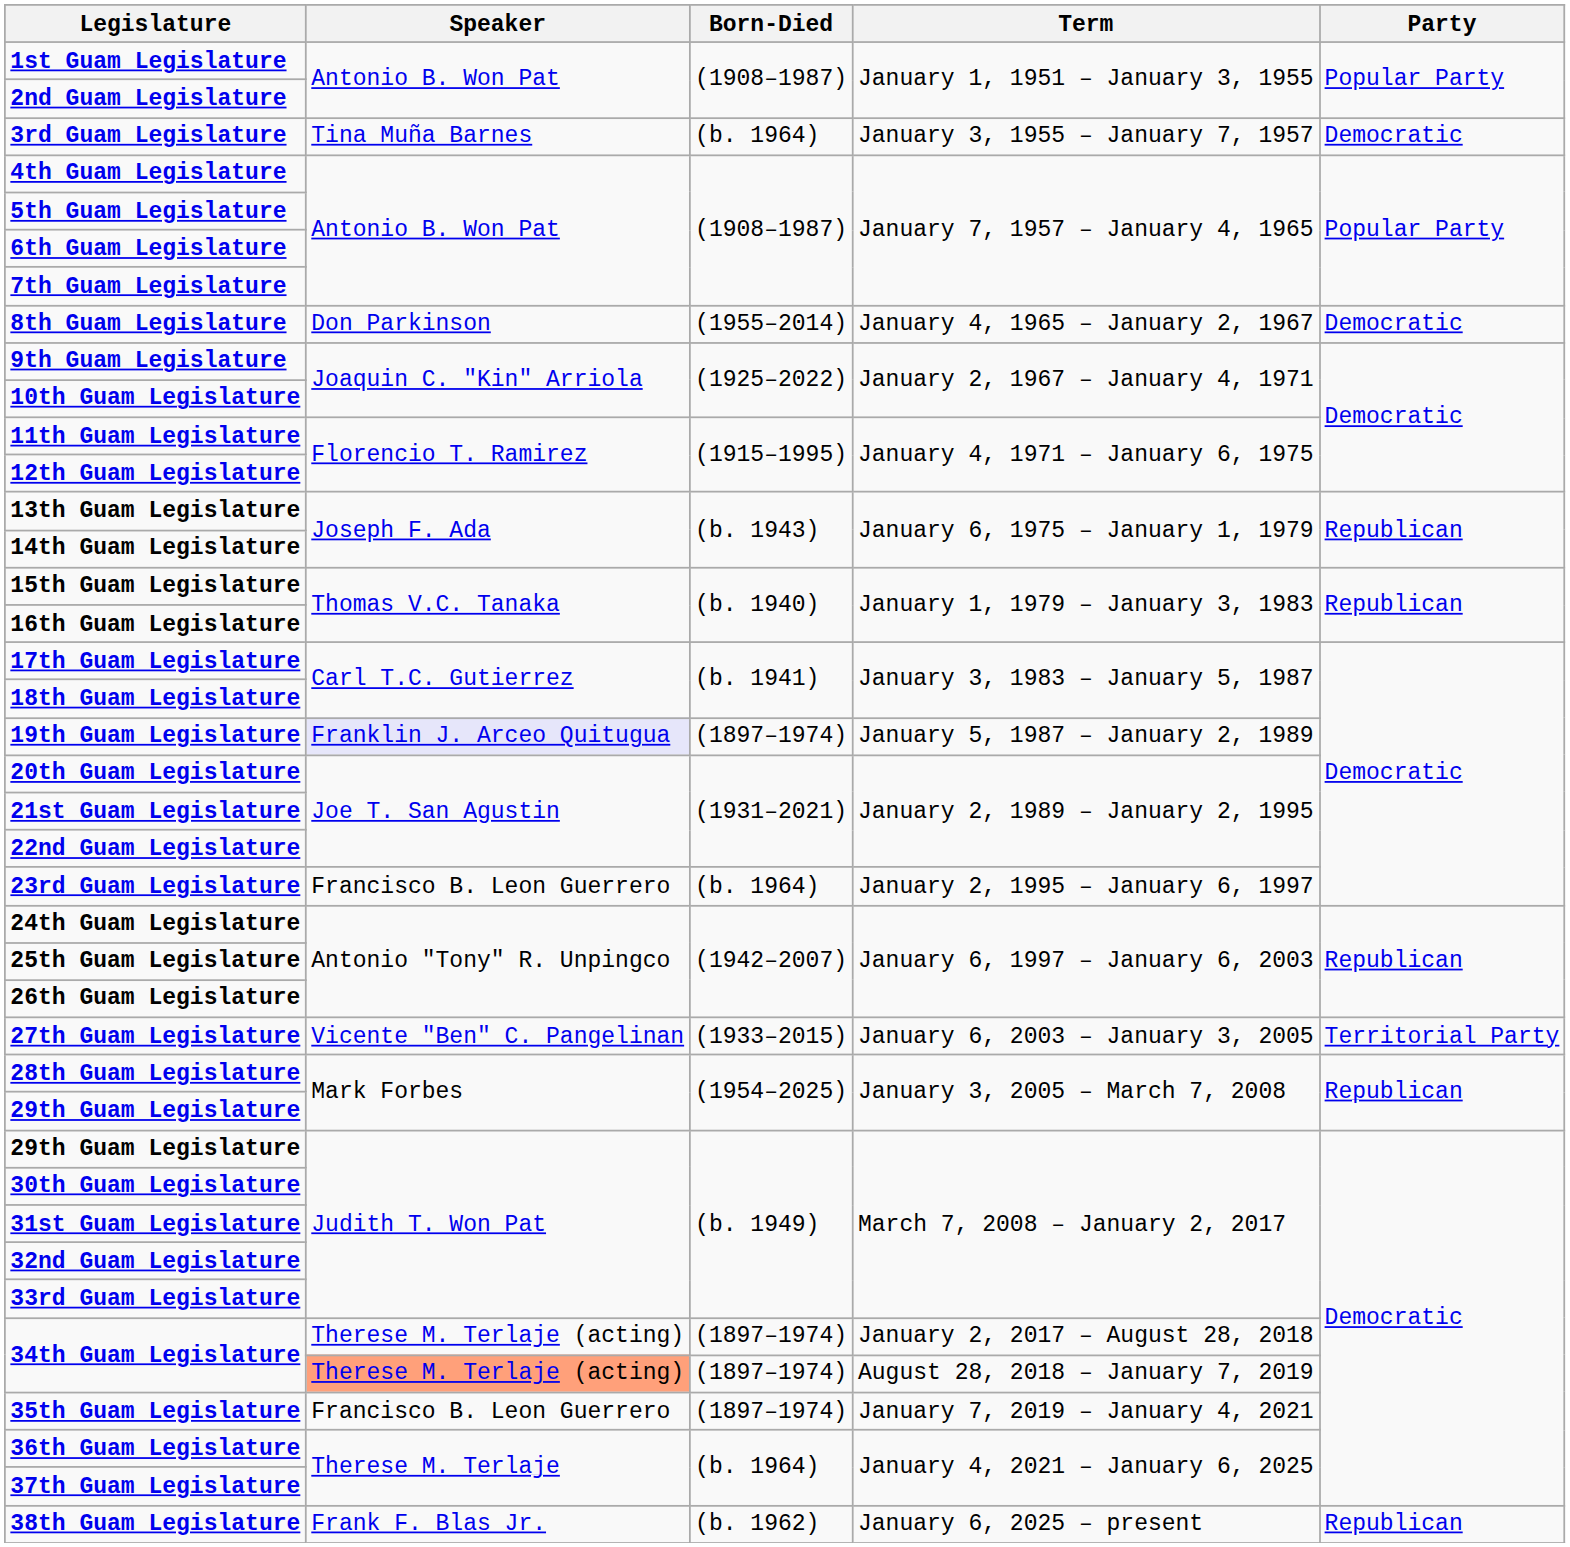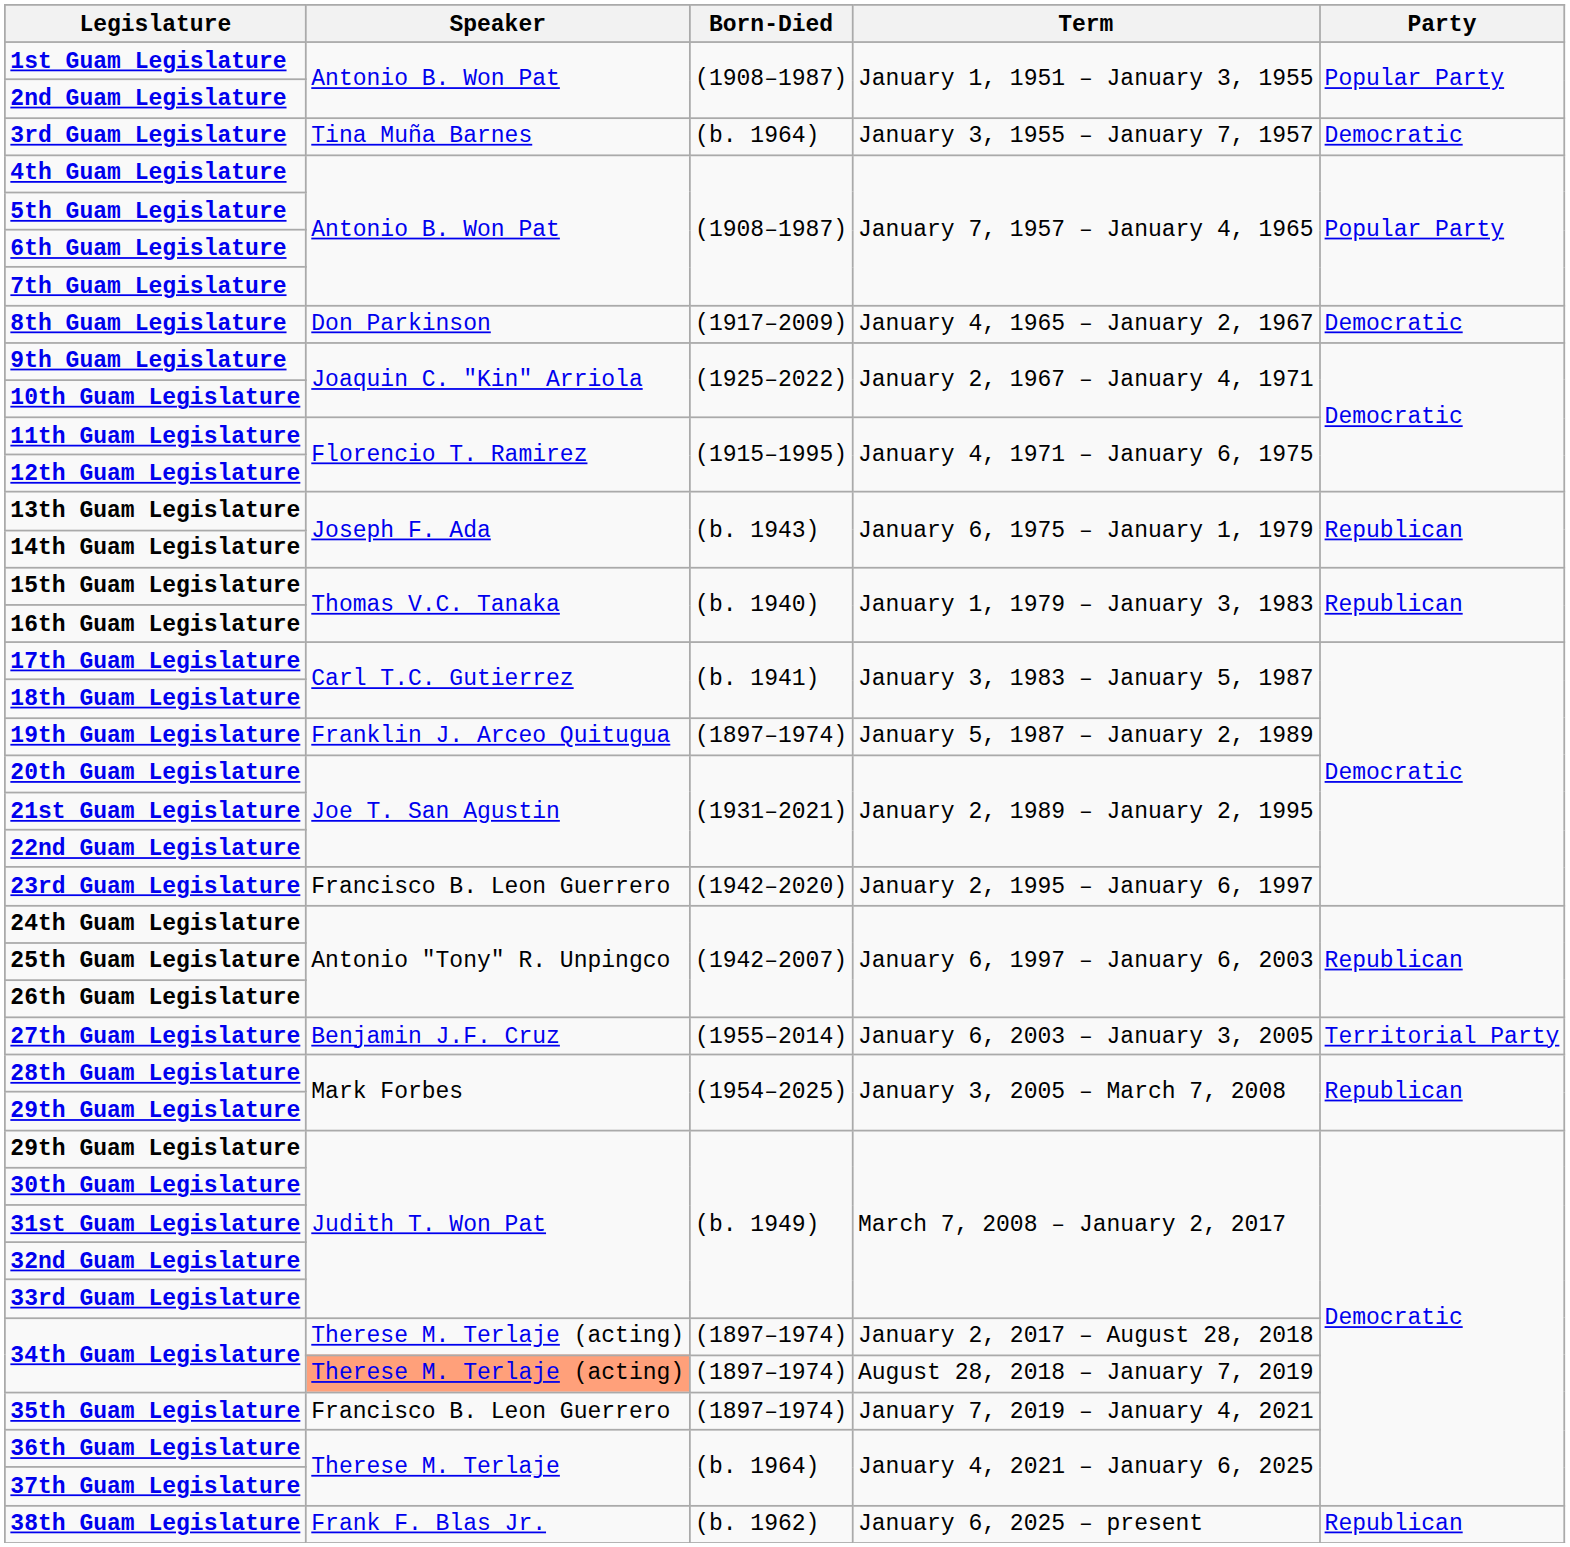 <table class="wikitable">
 <tr>
 <th>Legislature</th>
 <th>Speaker</th>
 <th>Born-Died</th>
 <th>Term</th>
 <th>Party</th>
 </tr>
 <tr>
 <td><strong><a href='#'>1st Guam Legislature</a></strong></td>
 <td rowspan=2><a href='#'>Antonio B. Won Pat</a></td>
 <td rowspan=2>(1908–1987)</td>
 <td rowspan=2>January 1, 1951 – January 3, 1955</td>
 <td rowspan=2 ><a href='#'>Popular Party</a></td>
 </tr>
 <tr>
 <td><strong><a href='#'>2nd Guam Legislature</a></strong></td>
 </tr>
 <tr>
 <td><strong><a href='#'>3rd Guam Legislature</a></strong></td>
 <td><a href='#'>Tina Muña Barnes</a></td>
 <td>(b. 1964)</td>
 <td>January 3, 1955 – January 7, 1957</td>
 <td><a href='#'>Democratic</a></td>
 </tr>
 <tr>
 <td><strong><a href='#'>4th Guam Legislature</a></strong></td>
 <td rowspan=4><a href='#'>Antonio B. Won Pat</a></td>
 <td rowspan=4>(1908–1987)</td>
 <td rowspan=4>January 7, 1957 – January 4, 1965</td>
 <td rowspan=4 ><a href='#'>Popular Party</a></td>
 </tr>
 <tr>
 <td><strong><a href='#'>5th Guam Legislature</a></strong></td>
 </tr>
 <tr>
 <td><strong><a href='#'>6th Guam Legislature</a></strong></td>
 </tr>
 <tr>
 <td><strong><a href='#'>7th Guam Legislature</a></strong></td>
 </tr>
 <tr>
 <td><strong><a href='#'>8th Guam Legislature</a></strong></td>
 <td><a href='#'>Don Parkinson</a></td>
-<td>(1955–2014)</td>
+<td>(1917–2009)</td>
 <td>January 4, 1965 – January 2, 1967</td>
 <td><a href='#'>Democratic</a></td>
 </tr>
 <tr>
 <td><strong><a href='#'>9th Guam Legislature</a></strong></td>
 <td rowspan=2><a href='#'>Joaquin C. "Kin" Arriola</a></td>
 <td rowspan=2>(1925–2022)</td>
 <td rowspan=2>January 2, 1967 – January 4, 1971</td>
 <td rowspan=4 ><a href='#'>Democratic</a></td>
 </tr>
 <tr>
 <td><strong><a href='#'>10th Guam Legislature</a></strong></td>
 </tr>
 <tr>
 <td><strong><a href='#'>11th Guam Legislature</a></strong></td>
 <td rowspan=2><a href='#'>Florencio T. Ramirez</a></td>
 <td rowspan=2>(1915–1995)</td>
 <td rowspan=2>January 4, 1971 – January 6, 1975</td>
 </tr>
 <tr>
 <td><strong><a href='#'>12th Guam Legislature</a></strong></td>
 </tr>
 <tr>
 <td><strong>13th Guam Legislature</strong></td>
 <td rowspan=2><a href='#'>Joseph F. Ada</a></td>
 <td rowspan=2>(b. 1943)</td>
 <td rowspan=2>January 6, 1975 – January 1, 1979</td>
 <td rowspan=2 ><a href='#'>Republican</a></td>
 </tr>
 <tr>
 <td><strong>14th Guam Legislature</strong></td>
 </tr>
 <tr>
 <td><strong>15th Guam Legislature</strong></td>
 <td rowspan=2><a href='#'>Thomas V.C. Tanaka</a></td>
 <td rowspan=2>(b. 1940)</td>
 <td rowspan=2>January 1, 1979 – January 3, 1983</td>
 <td rowspan=2 ><a href='#'>Republican</a></td>
 </tr>
 <tr>
 <td><strong>16th Guam Legislature</strong></td>
 </tr>
 <tr>
 <td><strong><a href='#'>17th Guam Legislature</a></strong></td>
 <td rowspan=2><a href='#'>Carl T.C. Gutierrez</a></td>
 <td rowspan=2>(b. 1941)</td>
 <td rowspan=2>January 3, 1983 – January 5, 1987</td>
 <td rowspan=7 ><a href='#'>Democratic</a></td>
 </tr>
 <tr>
 <td><strong><a href='#'>18th Guam Legislature</a></strong></td>
 </tr>
 <tr>
 <td><strong><a href='#'>19th Guam Legislature</a></strong></td>
-<td style="background: lavender;"><a href='#'>Franklin J. Arceo Quitugua</a></td>
+<td><a href='#'>Franklin J. Arceo Quitugua</a></td>
 <td>(1897–1974)</td>
 <td>January 5, 1987 – January 2, 1989</td>
 </tr>
 <tr>
 <td><strong><a href='#'>20th Guam Legislature</a></strong></td>
 <td rowspan=3><a href='#'>Joe T. San Agustin</a></td>
 <td rowspan=3>(1931–2021)</td>
 <td rowspan=3>January 2, 1989 – January 2, 1995</td>
 </tr>
 <tr>
 <td><strong><a href='#'>21st Guam Legislature</a></strong></td>
 </tr>
 <tr>
 <td><strong><a href='#'>22nd Guam Legislature</a></strong></td>
 </tr>
 <tr>
 <td><strong><a href='#'>23rd Guam Legislature</a></strong></td>
 <td>Francisco B. Leon Guerrero</td>
-<td>(b. 1964)</td>
+<td>(1942–2020)</td>
 <td>January 2, 1995 – January 6, 1997</td>
 </tr>
 <tr>
 <td><strong>24th Guam Legislature</strong></td>
 <td rowspan=3>Antonio "Tony" R. Unpingco</td>
 <td rowspan=3>(1942–2007)</td>
 <td rowspan=3>January 6, 1997 – January 6, 2003</td>
 <td rowspan=3 ><a href='#'>Republican</a></td>
 </tr>
 <tr>
 <td><strong>25th Guam Legislature</strong></td>
 </tr>
 <tr>
 <td><strong>26th Guam Legislature</strong></td>
 </tr>
 <tr>
 <td><strong><a href='#'>27th Guam Legislature</a></strong></td>
-<td><a href='#'>Vicente "Ben" C. Pangelinan</a></td>
-<td>(1933–2015)</td>
+<td><a href='#'>Benjamin J.F. Cruz</a></td>
+<td>(1955–2014)</td>
 <td>January 6, 2003 – January 3, 2005</td>
 <td><a href='#'>Territorial Party</a></td>
 </tr>
 <tr>
 <td><strong><a href='#'>28th Guam Legislature</a></strong></td>
 <td rowspan=2>Mark Forbes</td>
 <td rowspan=2>(1954–2025)</td>
 <td rowspan=2>January 3, 2005 – March 7, 2008</td>
 <td rowspan=2 ><a href='#'>Republican</a></td>
 </tr>
 <tr>
 <td><strong><a href='#'>29th Guam Legislature</a></strong></td>
 </tr>
 <tr>
 <td><strong>29th Guam Legislature</strong></td>
 <td rowspan=5><a href='#'>Judith T. Won Pat</a></td>
 <td rowspan=5>(b. 1949)</td>
 <td rowspan=5>March 7, 2008 – January 2, 2017</td>
 <td rowspan=10 ><a href='#'>Democratic</a></td>
 </tr>
 <tr>
 <td><strong><a href='#'>30th Guam Legislature</a></strong></td>
 </tr>
 <tr>
 <td><strong><a href='#'>31st Guam Legislature</a></strong></td>
 </tr>
 <tr>
 <td><strong><a href='#'>32nd Guam Legislature</a></strong></td>
 </tr>
 <tr>
 <td><strong><a href='#'>33rd Guam Legislature</a></strong></td>
 </tr>
 <tr>
 <td rowspan=2><strong><a href='#'>34th Guam Legislature</a></strong></td>
 <td><a href='#'>Therese M. Terlaje</a> (acting)</td>
 <td>(1897–1974)</td>
 <td>January 2, 2017 – August 28, 2018</td>
 </tr>
 <tr>
 <td style="background: lightsalmon;"><a href='#'>Therese M. Terlaje</a> (acting)</td>
 <td>(1897–1974)</td>
 <td>August 28, 2018 – January 7, 2019</td>
 </tr>
 <tr>
 <td><strong><a href='#'>35th Guam Legislature</a></strong></td>
 <td>Francisco B. Leon Guerrero</td>
 <td>(1897–1974)</td>
 <td>January 7, 2019 – January 4, 2021</td>
 </tr>
 <tr>
 <td><strong><a href='#'>36th Guam Legislature</a></strong></td>
 <td rowspan="2"><a href='#'>Therese M. Terlaje</a></td>
 <td rowspan="2">(b. 1964)</td>
 <td rowspan="2">January 4, 2021 – January 6, 2025</td>
 </tr>
 <tr>
 <td><strong><a href='#'>37th Guam Legislature</a></strong></td>
 </tr>
 <tr>
 <td><strong><a href='#'>38th Guam Legislature</a></strong></td>
 <td rowspan="2"><a href='#'>Frank F. Blas Jr.</a></td>
 <td rowspan="2">(b. 1962)</td>
 <td rowspan="2">January 6, 2025 – present</td>
 <td rowspan=2 ><a href='#'>Republican</a></td>
 </tr>
 </table>
